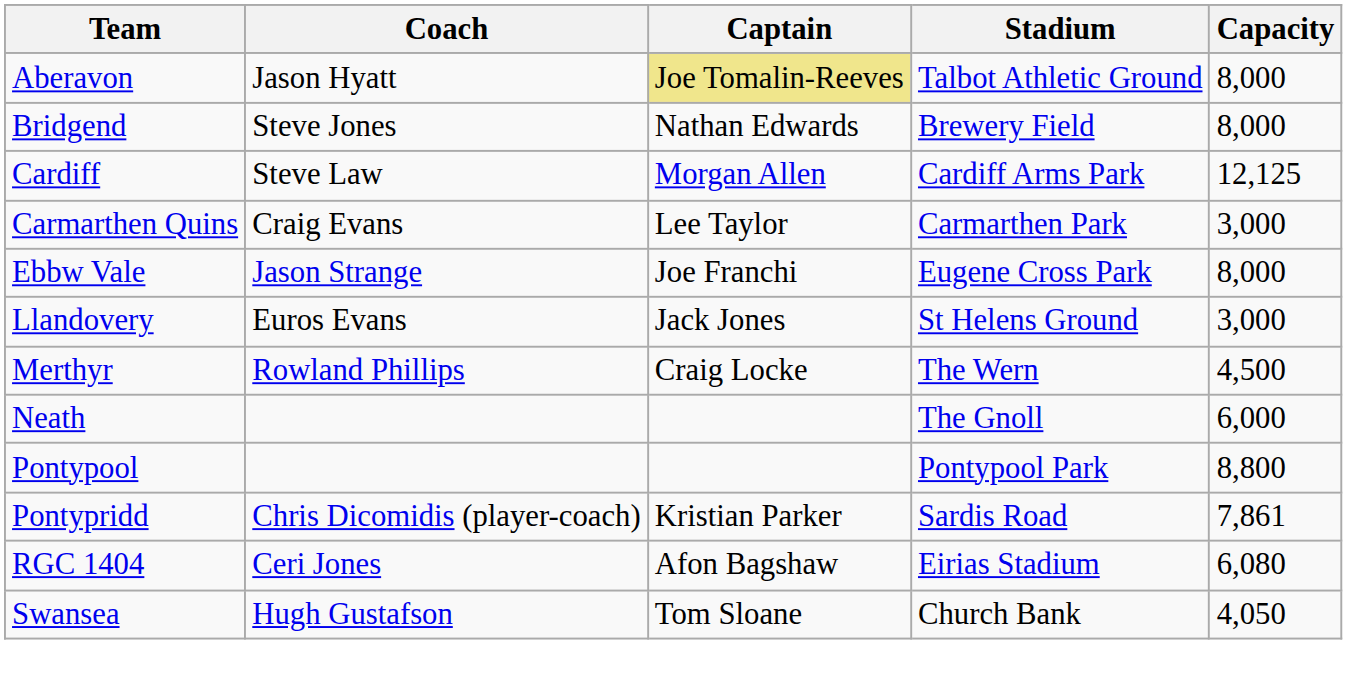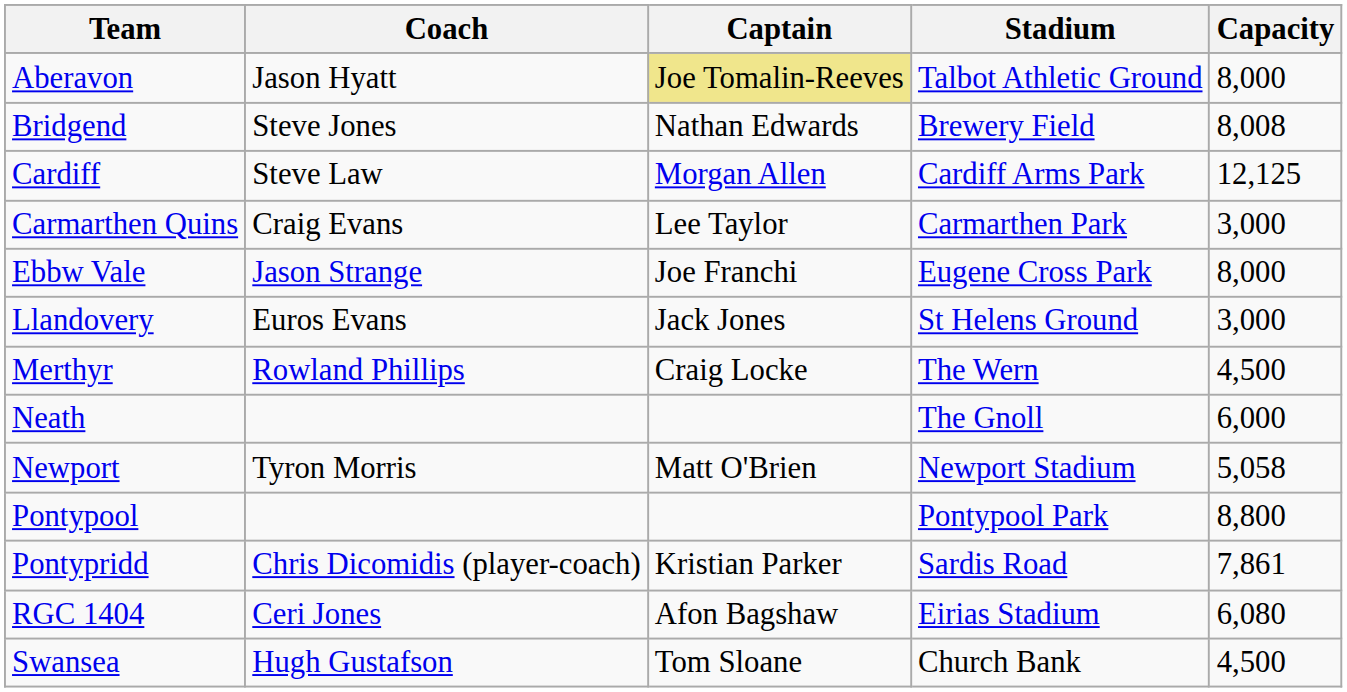 <table class="wikitable sortable">
 <tr>
 <th>Team</th>
 <th>Coach</th>
 <th>Captain</th>
 <th>Stadium</th>
 <th>Capacity</th>
 </tr>
 <tr>
 <td><a href='#'>Aberavon</a></td>
 <td>Jason Hyatt</td>
 <td style="background: khaki;">Joe Tomalin-Reeves</td>
 <td><a href='#'>Talbot Athletic Ground</a></td>
 <td>8,000</td>
 </tr>
 <tr>
 <td><a href='#'>Bridgend</a></td>
 <td>Steve Jones</td>
 <td>Nathan Edwards</td>
 <td><a href='#'>Brewery Field</a></td>
-<td>8,000</td>
+<td>8,008</td>
 </tr>
 <tr>
 <td><a href='#'>Cardiff</a></td>
 <td>Steve Law</td>
 <td><a href='#'>Morgan Allen</a></td>
 <td><a href='#'>Cardiff Arms Park</a></td>
 <td>12,125</td>
 </tr>
 <tr>
 <td><a href='#'>Carmarthen Quins</a></td>
 <td>Craig Evans</td>
 <td>Lee Taylor</td>
 <td><a href='#'>Carmarthen Park</a></td>
 <td>3,000</td>
 </tr>
 <tr>
 <td><a href='#'>Ebbw Vale</a></td>
 <td><a href='#'>Jason Strange</a></td>
 <td>Joe Franchi</td>
 <td><a href='#'>Eugene Cross Park</a></td>
 <td>8,000</td>
 </tr>
 <tr>
 <td><a href='#'>Llandovery</a></td>
 <td>Euros Evans</td>
 <td>Jack Jones</td>
 <td><a href='#'>St Helens Ground</a></td>
 <td>3,000</td>
 </tr>
 <tr>
 <td><a href='#'>Merthyr</a></td>
 <td><a href='#'>Rowland Phillips</a></td>
 <td>Craig Locke</td>
 <td><a href='#'>The Wern</a></td>
 <td>4,500</td>
 </tr>
 <tr>
 <td><a href='#'>Neath</a></td>
 <td></td>
 <td></td>
 <td><a href='#'>The Gnoll</a></td>
 <td>6,000</td>
 </tr>
 <tr>
+<td><a href='#'>Newport</a></td>
+<td>Tyron Morris</td>
+<td>Matt O'Brien</td>
+<td><a href='#'>Newport Stadium</a></td>
+<td>5,058</td>
+</tr>
+<tr>
 <td><a href='#'>Pontypool</a></td>
 <td></td>
 <td></td>
 <td><a href='#'>Pontypool Park</a></td>
 <td>8,800</td>
 </tr>
 <tr>
 <td><a href='#'>Pontypridd</a></td>
 <td><a href='#'>Chris Dicomidis</a> (player-coach)</td>
 <td>Kristian Parker</td>
 <td><a href='#'>Sardis Road</a></td>
 <td>7,861</td>
 </tr>
 <tr>
 <td><a href='#'>RGC 1404</a></td>
 <td><a href='#'>Ceri Jones</a></td>
 <td>Afon Bagshaw</td>
 <td><a href='#'>Eirias Stadium</a></td>
 <td>6,080</td>
 </tr>
 <tr>
 <td><a href='#'>Swansea</a></td>
 <td><a href='#'>Hugh Gustafson</a></td>
 <td>Tom Sloane</td>
 <td>Church Bank</td>
-<td>4,050</td>
+<td>4,500</td>
 </tr>
 </table>
